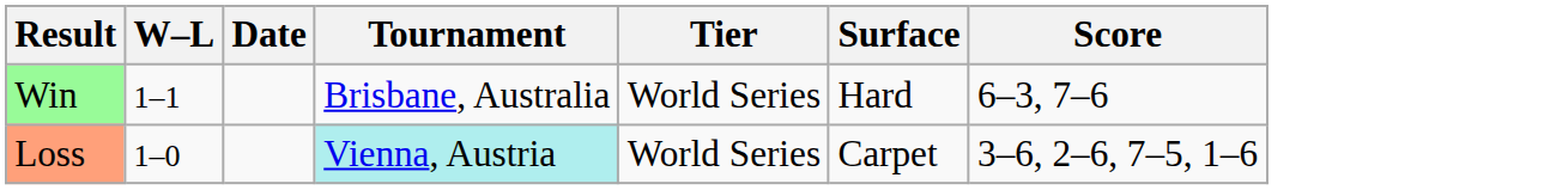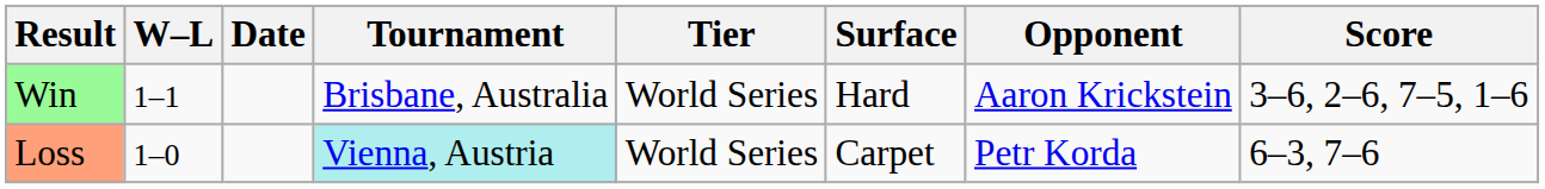 <table class="sortable wikitable">
 <tr>
 <th>Result</th>
 <th class="unsortable">W–L</th>
 <th>Date</th>
 <th>Tournament</th>
 <th>Tier</th>
 <th>Surface</th>
+<th>Opponent</th>
 <th class="unsortable">Score</th>
 </tr>
 <tr>
 <td style="background:#98fb98;">Win</td>
 <td><small>1–1</small></td>
 <td><a href='#'></a></td>
 <td><a href='#'>Brisbane</a>, Australia</td>
 <td>World Series</td>
 <td>Hard</td>
-<td>6–3, 7–6</td>
+<td> <a href='#'>Aaron Krickstein</a></td>
+<td>3–6, 2–6, 7–5, 1–6</td>
 </tr>
 <tr>
 <td style="background:#ffa07a;">Loss</td>
 <td><small>1–0</small></td>
 <td><a href='#'></a></td>
 <td style="background: paleturquoise;"><a href='#'>Vienna</a>, Austria</td>
 <td>World Series</td>
 <td>Carpet</td>
-<td>3–6, 2–6, 7–5, 1–6</td>
+<td> <a href='#'>Petr Korda</a></td>
+<td>6–3, 7–6</td>
 </tr>
 </table>
